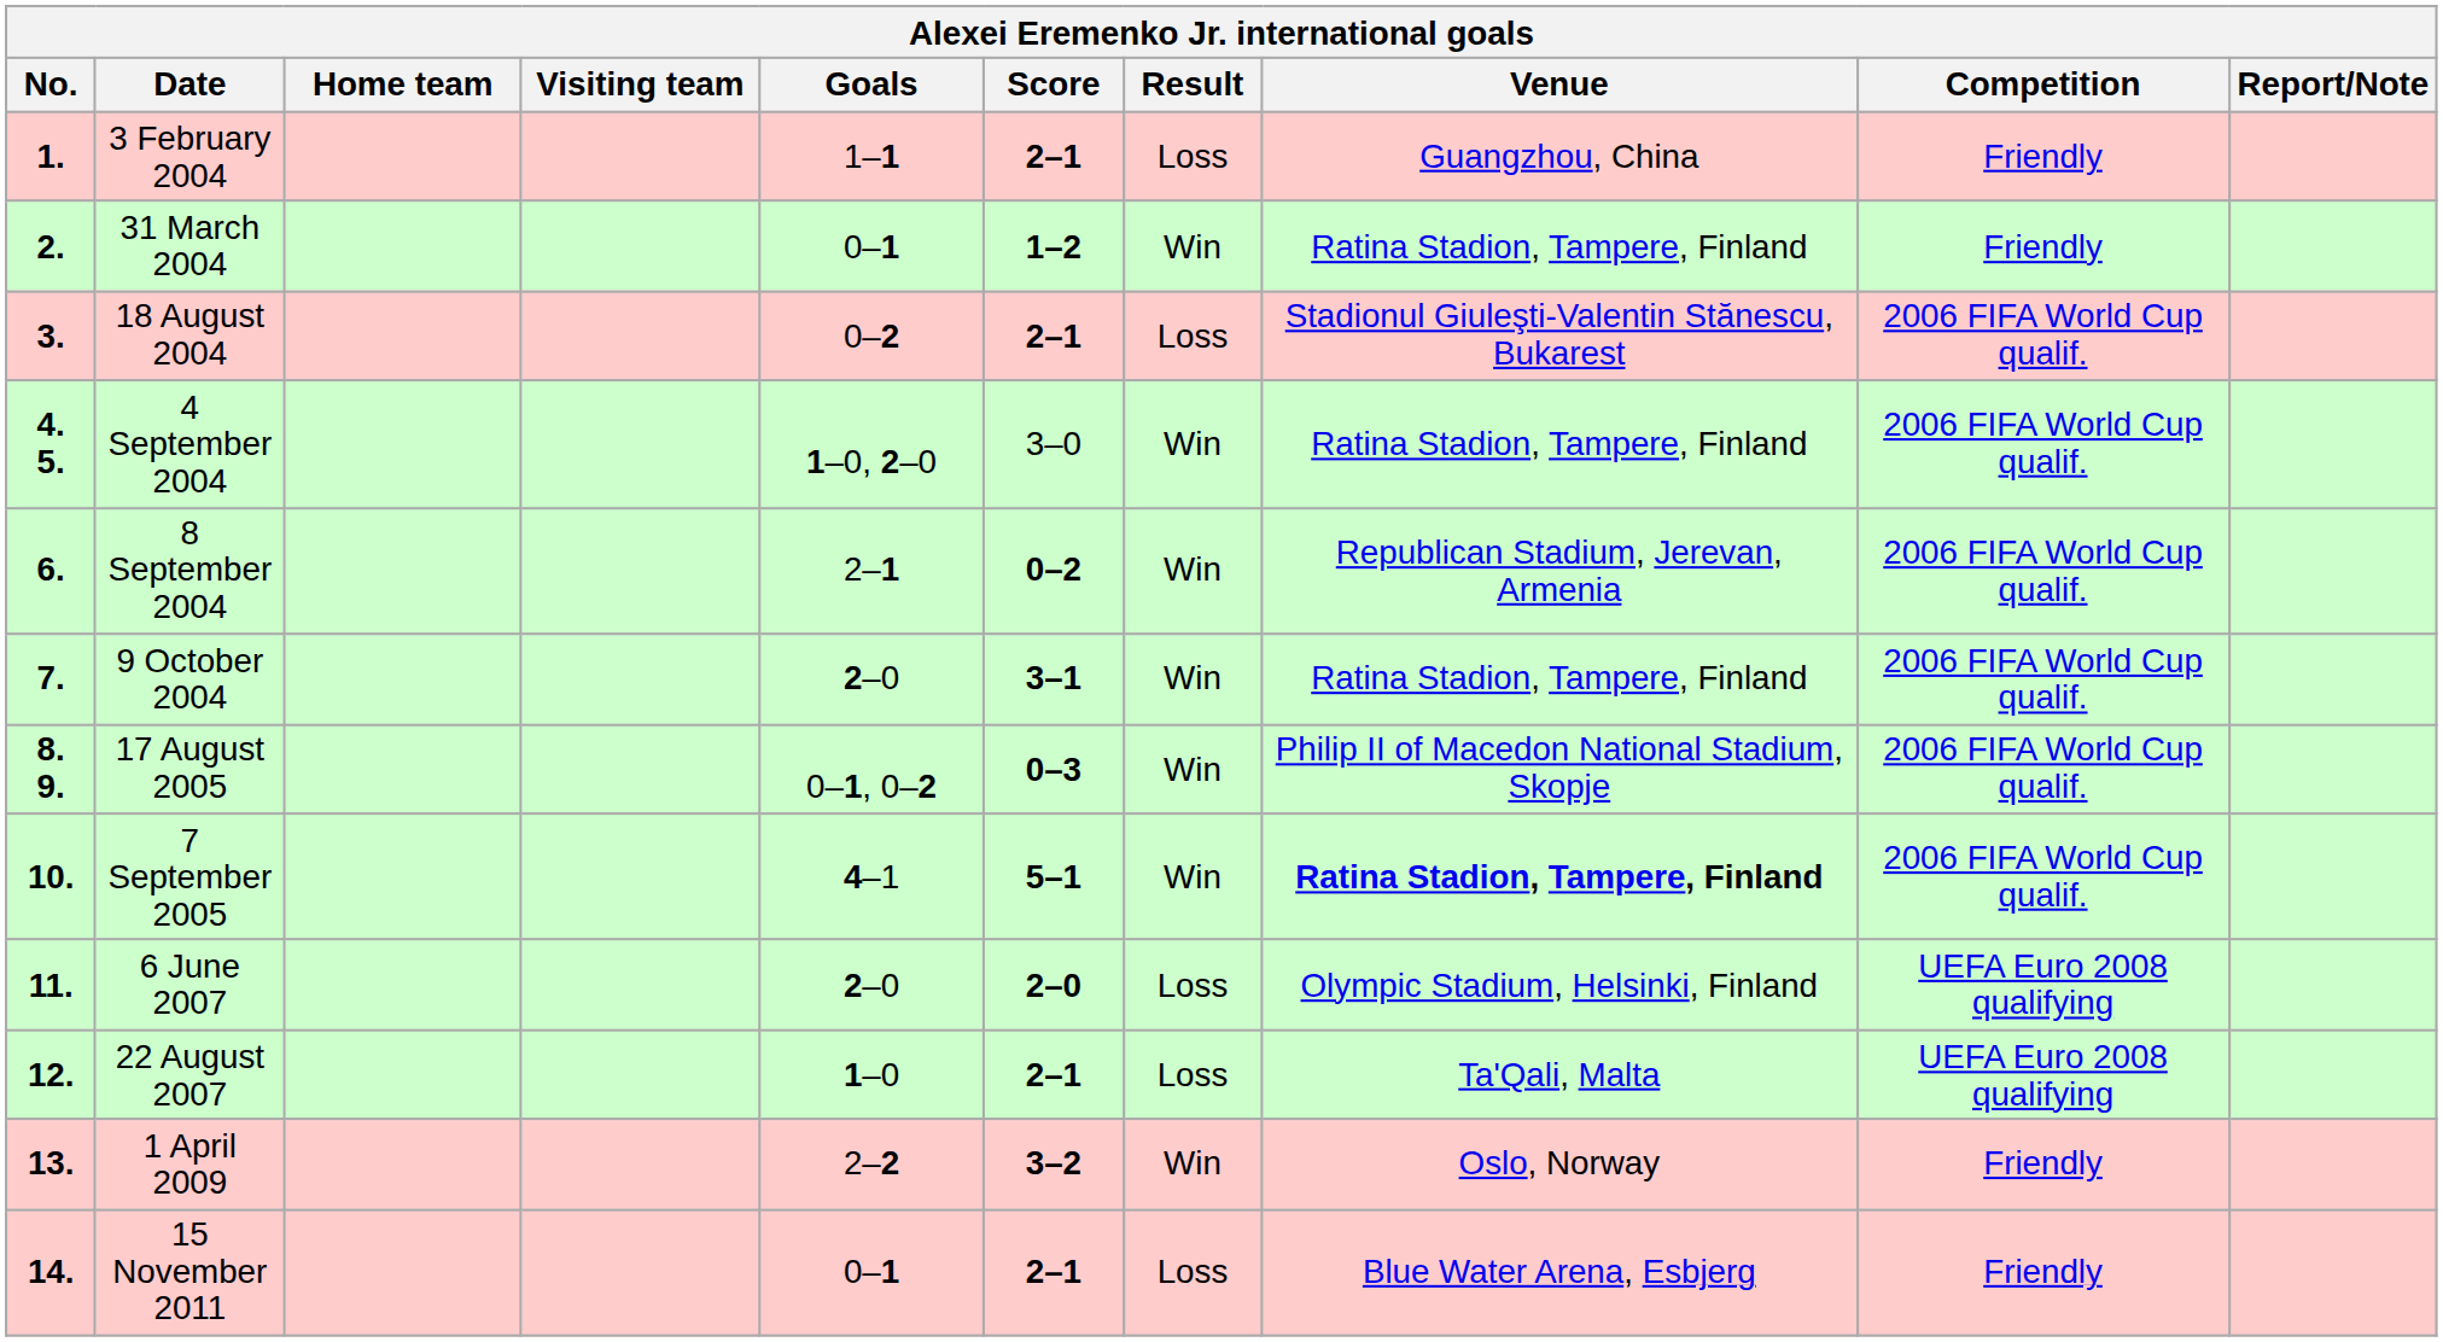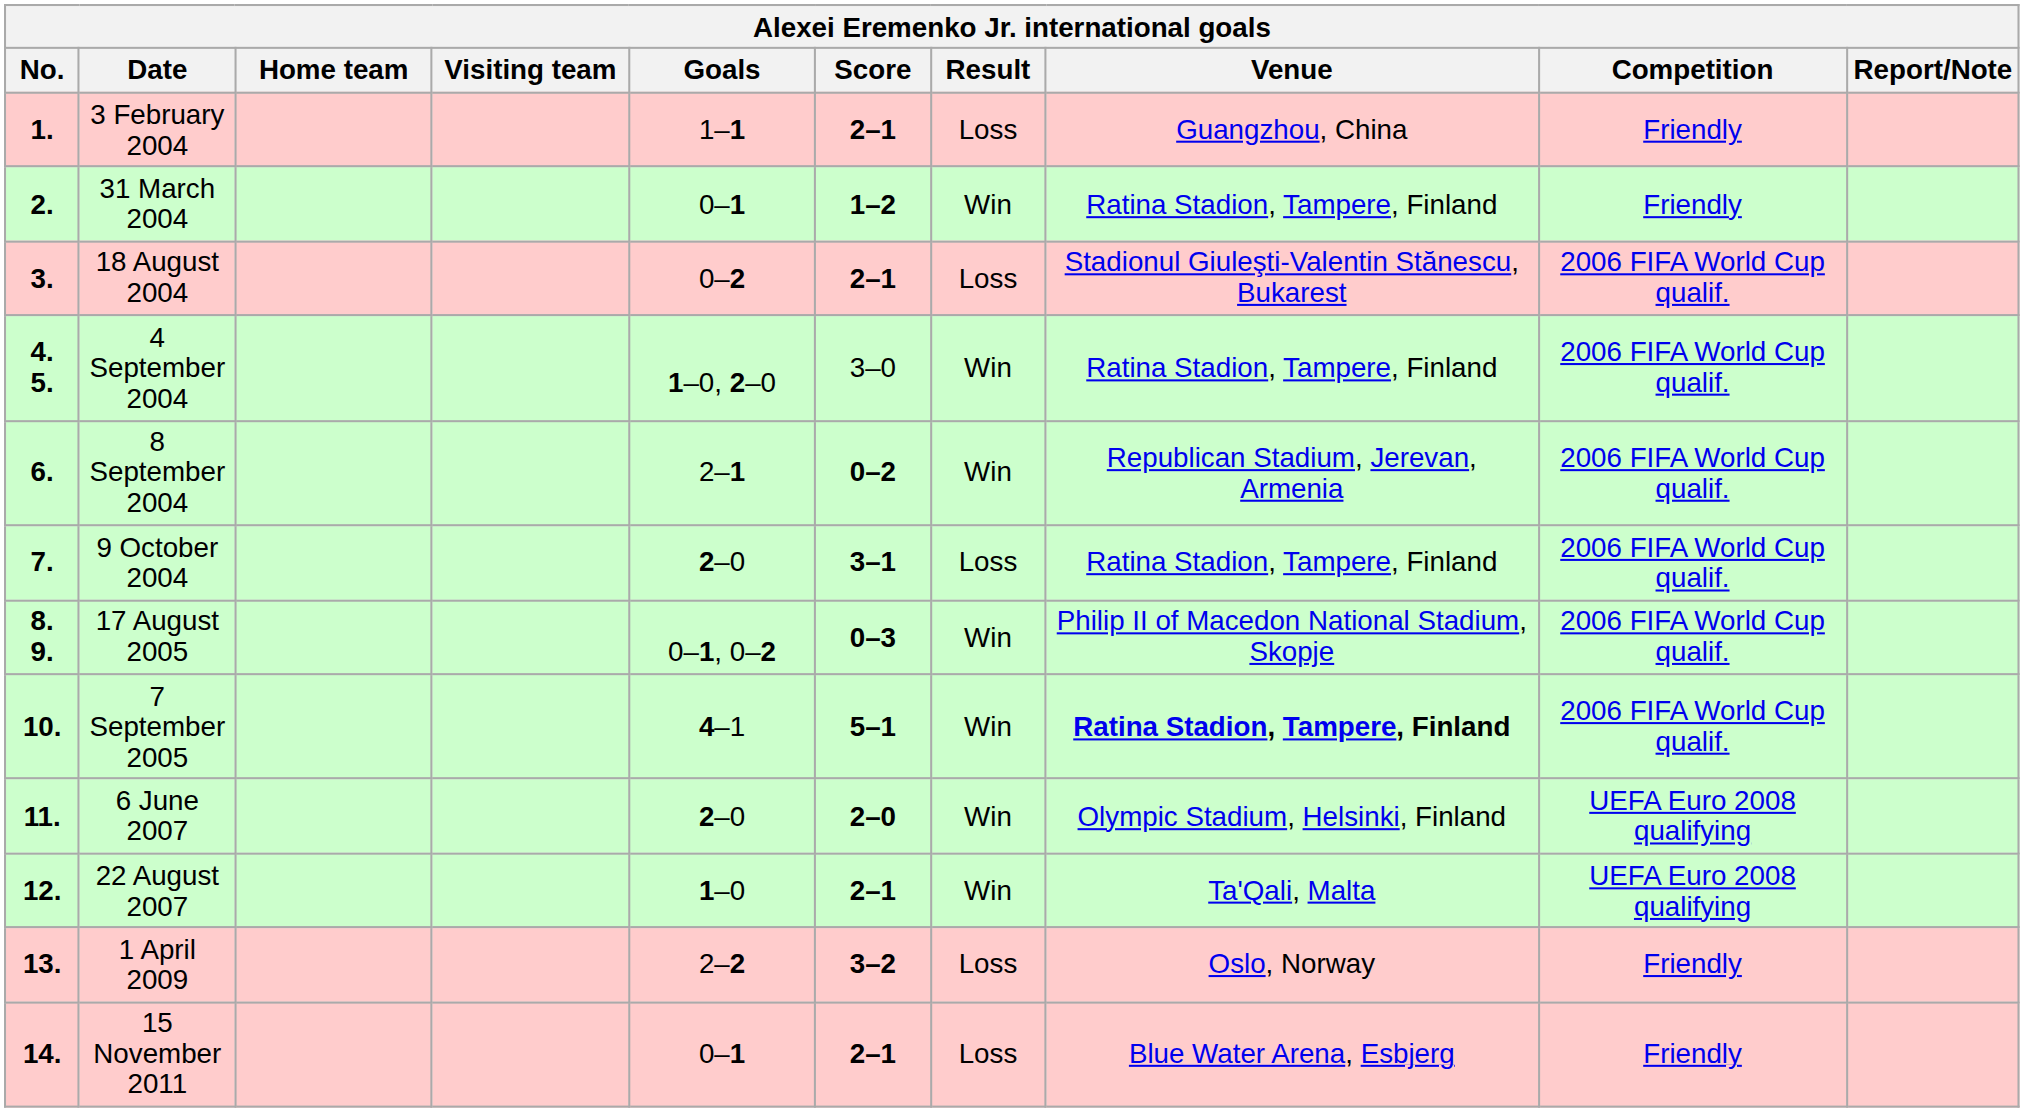 <table class="wikitable"  style="text-align:center; font-size:85%;">
 <tr>
 <th colspan=10><strong>Alexei Eremenko Jr. international goals</strong></th>
 </tr>
 <tr>
 <th width=30>No.</th>
 <th width=70>Date</th>
 <th width=90>Home team</th>
 <th width=90>Visiting team</th>
 <th width=85>Goals</th>
 <th width=50>Score</th>
 <th width=50>Result</th>
 <th width=235>Venue</th>
 <th width=145>Competition</th>
 <th width=65>Report/Note</th>
 </tr>
 <tr style="background:#fcc;">
 <td align=center><strong>1.</strong></td>
 <td>3 February 2004</td>
 <td></td>
 <td></td>
 <td align=center> 1–<strong>1</strong></td>
 <td align=center><strong>2–1</strong></td>
 <td align=center>Loss</td>
 <td><a href='#'>Guangzhou</a>, China</td>
 <td><a href='#'>Friendly</a></td>
 <td align=center></td>
 </tr>
 <tr style="background:#cfc;">
 <td align=center><strong>2.</strong></td>
 <td>31 March 2004</td>
 <td></td>
 <td></td>
 <td align=center> 0–<strong>1</strong></td>
 <td align=center><strong>1–2</strong></td>
 <td align=center>Win</td>
 <td><a href='#'>Ratina Stadion</a>, <a href='#'>Tampere</a>, Finland</td>
 <td><a href='#'>Friendly</a></td>
 <td align=center></td>
 </tr>
 <tr style="background:#fcc;">
 <td align=center><strong>3.</strong></td>
 <td>18 August 2004</td>
 <td></td>
 <td></td>
 <td align=center> 0–<strong>2</strong></td>
 <td align=center><strong>2–1</strong></td>
 <td align=center>Loss</td>
 <td><a href='#'>Stadionul Giuleşti-Valentin Stănescu</a>, <a href='#'>Bukarest</a></td>
 <td><a href='#'>2006 FIFA World Cup qualif.</a></td>
 <td align=center></td>
 </tr>
 <tr style="background:#cfc;">
 <td align=center><strong>4.<br>5.</strong></td>
 <td>4 September 2004</td>
 <td></td>
 <td></td>
 <td align=center> <br><strong>1</strong>–0, <strong>2</strong>–0</td>
 <td align=center>3–0</td>
 <td align=center>Win</td>
 <td><a href='#'>Ratina Stadion</a>, <a href='#'>Tampere</a>, Finland</td>
 <td><a href='#'>2006 FIFA World Cup qualif.</a></td>
 <td align=center></td>
 </tr>
 <tr style="background:#cfc;">
 <td align=center><strong>6.</strong></td>
 <td>8 September 2004</td>
 <td></td>
 <td></td>
 <td align=center> 2–<strong>1</strong></td>
 <td align=center><strong>0–2</strong></td>
 <td align=center>Win</td>
 <td><a href='#'>Republican Stadium</a>, <a href='#'>Jerevan</a>, <a href='#'>Armenia</a></td>
 <td><a href='#'>2006 FIFA World Cup qualif.</a></td>
 <td align=center></td>
 </tr>
 <tr style="background:#cfc;">
 <td align=center><strong>7.</strong></td>
 <td>9 October 2004</td>
 <td></td>
 <td></td>
 <td align=center> <strong>2</strong>–0</td>
 <td align=center><strong>3–1</strong></td>
-<td align=center>Win</td>
+<td align=center>Loss</td>
 <td><a href='#'>Ratina Stadion</a>, <a href='#'>Tampere</a>, Finland</td>
 <td><a href='#'>2006 FIFA World Cup qualif.</a></td>
 <td align=center></td>
 </tr>
 <tr style="background:#cfc;">
 <td align=center><strong>8.<br>9.</strong></td>
 <td>17 August 2005</td>
 <td></td>
 <td></td>
 <td align=center> <br>0–<strong>1</strong>, 0–<strong>2</strong></td>
 <td align=center><strong>0–3</strong></td>
 <td align=center>Win</td>
 <td><a href='#'>Philip II of Macedon National Stadium</a>, <a href='#'>Skopje</a></td>
 <td><a href='#'>2006 FIFA World Cup qualif.</a></td>
 <td align=center></td>
 </tr>
 <tr style="background:#cfc;">
 <td align=center><strong>10.</strong></td>
 <td>7 September 2005</td>
 <td></td>
 <td></td>
 <td align=center> <strong>4</strong>–1</td>
 <td align=center><strong>5–1</strong></td>
 <td align=center>Win</td>
 <td><strong><a href='#'>Ratina Stadion</a>, <a href='#'>Tampere</a>, Finland</strong></td>
 <td><a href='#'>2006 FIFA World Cup qualif.</a></td>
 <td align=center></td>
 </tr>
 <tr style="background:#cfc;">
 <td align=center><strong>11.</strong></td>
 <td>6 June 2007</td>
 <td></td>
 <td></td>
 <td align=center> <strong>2</strong>–0</td>
 <td align=center><strong>2–0</strong></td>
-<td align=center>Loss</td>
+<td align=center>Win</td>
 <td><a href='#'>Olympic Stadium</a>, <a href='#'>Helsinki</a>, Finland</td>
 <td><a href='#'>UEFA Euro 2008 qualifying</a></td>
 <td align=center></td>
 </tr>
 <tr style="background:#cfc;">
 <td align=center><strong>12.</strong></td>
 <td>22 August 2007</td>
 <td></td>
 <td></td>
 <td align=center> <strong>1</strong>–0</td>
 <td align=center><strong>2–1</strong></td>
-<td align=center>Loss</td>
+<td align=center>Win</td>
 <td><a href='#'>Ta'Qali</a>, <a href='#'>Malta</a></td>
 <td><a href='#'>UEFA Euro 2008 qualifying</a></td>
 <td align=center></td>
 </tr>
 <tr style="background:#fcc;">
 <td align=center><strong>13.</strong></td>
 <td>1 April 2009</td>
 <td></td>
 <td></td>
 <td align=center> 2–<strong>2</strong></td>
 <td align=center><strong>3–2</strong></td>
-<td align=center>Win</td>
+<td align=center>Loss</td>
 <td><a href='#'>Oslo</a>, Norway</td>
 <td><a href='#'>Friendly</a></td>
 <td align=center></td>
 </tr>
 <tr style="background:#fcc;">
 <td align=center><strong>14.</strong></td>
 <td>15 November 2011</td>
 <td></td>
 <td></td>
 <td align=center> 0–<strong>1</strong></td>
 <td align=center><strong>2–1</strong></td>
 <td align=center>Loss</td>
 <td><a href='#'>Blue Water Arena</a>, <a href='#'>Esbjerg</a></td>
 <td><a href='#'>Friendly</a></td>
 <td align=center></td>
 </tr>
 </table>
